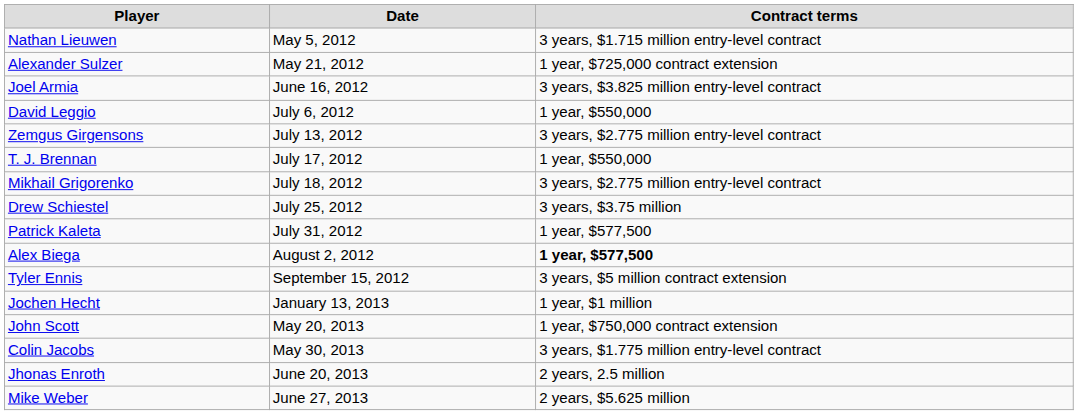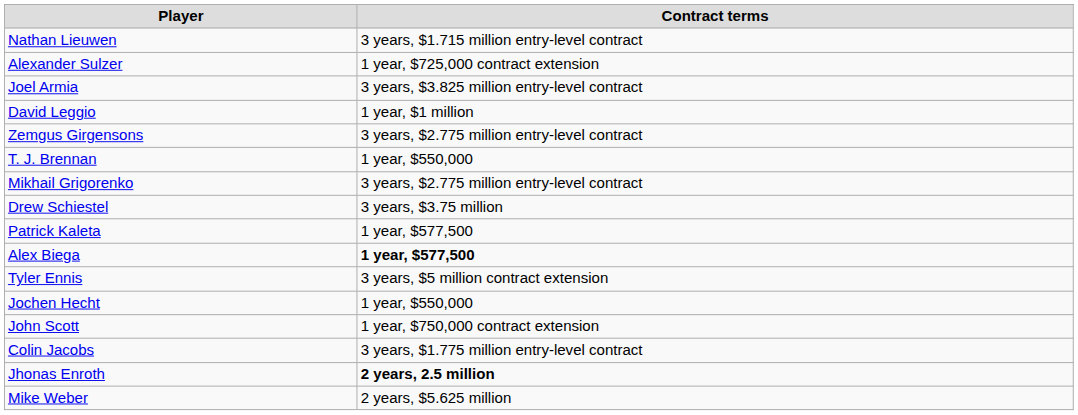 <table class="wikitable" style="width:90%;">
 <tr style="text-align:center; background:#ddd;">
 <td><strong>Player</strong></td>
-<td><strong>Date</strong></td>
 <td><strong>Contract terms</strong></td>
 </tr>
 <tr>
 <td><a href='#'>Nathan Lieuwen</a></td>
-<td>May 5, 2012</td>
 <td>3 years, $1.715 million entry-level contract</td>
 </tr>
 <tr>
 <td><a href='#'>Alexander Sulzer</a></td>
-<td>May 21, 2012</td>
 <td>1 year, $725,000 contract extension</td>
 </tr>
 <tr>
 <td><a href='#'>Joel Armia</a></td>
-<td>June 16, 2012</td>
 <td>3 years, $3.825 million entry-level contract</td>
 </tr>
 <tr>
 <td><a href='#'>David Leggio</a></td>
-<td>July 6, 2012</td>
-<td>1 year, $550,000</td>
+<td>1 year, $1 million</td>
 </tr>
 <tr>
 <td><a href='#'>Zemgus Girgensons</a></td>
-<td>July 13, 2012</td>
 <td>3 years, $2.775 million entry-level contract</td>
 </tr>
 <tr>
 <td><a href='#'>T. J. Brennan</a></td>
-<td>July 17, 2012</td>
 <td>1 year, $550,000</td>
 </tr>
 <tr>
 <td><a href='#'>Mikhail Grigorenko</a></td>
-<td>July 18, 2012</td>
 <td>3 years, $2.775 million entry-level contract</td>
 </tr>
 <tr>
 <td><a href='#'>Drew Schiestel</a></td>
-<td>July 25, 2012</td>
 <td>3 years, $3.75 million</td>
 </tr>
 <tr>
 <td><a href='#'>Patrick Kaleta</a></td>
-<td>July 31, 2012</td>
 <td>1 year, $577,500</td>
 </tr>
 <tr>
 <td><a href='#'>Alex Biega</a></td>
-<td>August 2, 2012</td>
 <td><strong>1 year, $577,500</strong></td>
 </tr>
 <tr>
 <td><a href='#'>Tyler Ennis</a></td>
-<td>September 15, 2012</td>
 <td>3 years, $5 million contract extension</td>
 </tr>
 <tr>
 <td><a href='#'>Jochen Hecht</a></td>
-<td>January 13, 2013</td>
-<td>1 year, $1 million</td>
+<td>1 year, $550,000</td>
 </tr>
 <tr>
 <td><a href='#'>John Scott</a></td>
-<td>May 20, 2013</td>
 <td>1 year, $750,000 contract extension</td>
 </tr>
 <tr>
 <td><a href='#'>Colin Jacobs</a></td>
-<td>May 30, 2013</td>
 <td>3 years, $1.775 million entry-level contract</td>
 </tr>
 <tr>
 <td><a href='#'>Jhonas Enroth</a></td>
-<td>June 20, 2013</td>
-<td>2 years, 2.5 million</td>
+<td><strong>2 years, 2.5 million</strong></td>
 </tr>
 <tr>
 <td><a href='#'>Mike Weber</a></td>
-<td>June 27, 2013</td>
 <td>2 years, $5.625 million</td>
 </tr>
 </table>
